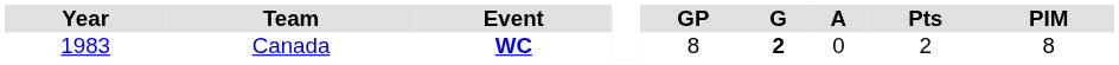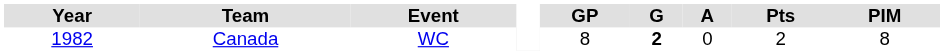 <table border="0" cellpadding="1" cellspacing="0" style="text-align:center; width:50em">
 <tr ALIGN="center" bgcolor="#e0e0e0">
 <th>Year</th>
 <th>Team</th>
 <th>Event</th>
 <th rowspan="99" bgcolor="#ffffff"> </th>
 <th>GP</th>
 <th>G</th>
 <th>A</th>
 <th>Pts</th>
 <th>PIM</th>
 </tr>
 <tr>
-<td><a href='#'>1983</a></td>
+<td><a href='#'>1982</a></td>
 <td><a href='#'>Canada</a></td>
-<td><strong><a href='#'>WC</a></strong></td>
+<td><a href='#'>WC</a></td>
 <td>8</td>
 <td><strong>2</strong></td>
 <td>0</td>
 <td>2</td>
 <td>8</td>
 </tr>
 </table>
